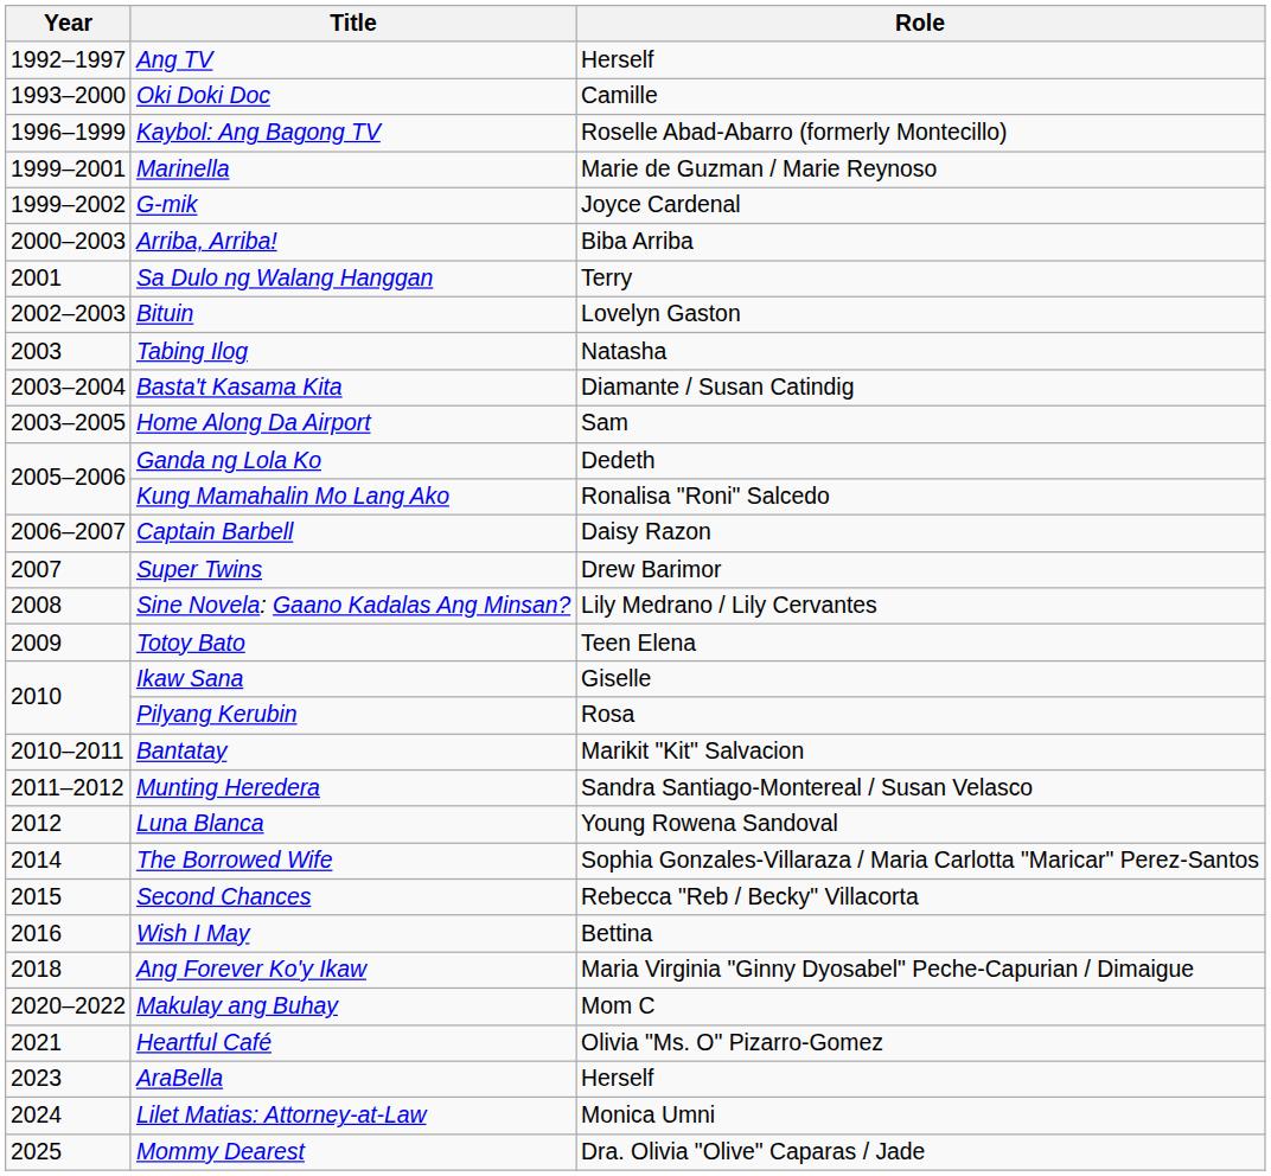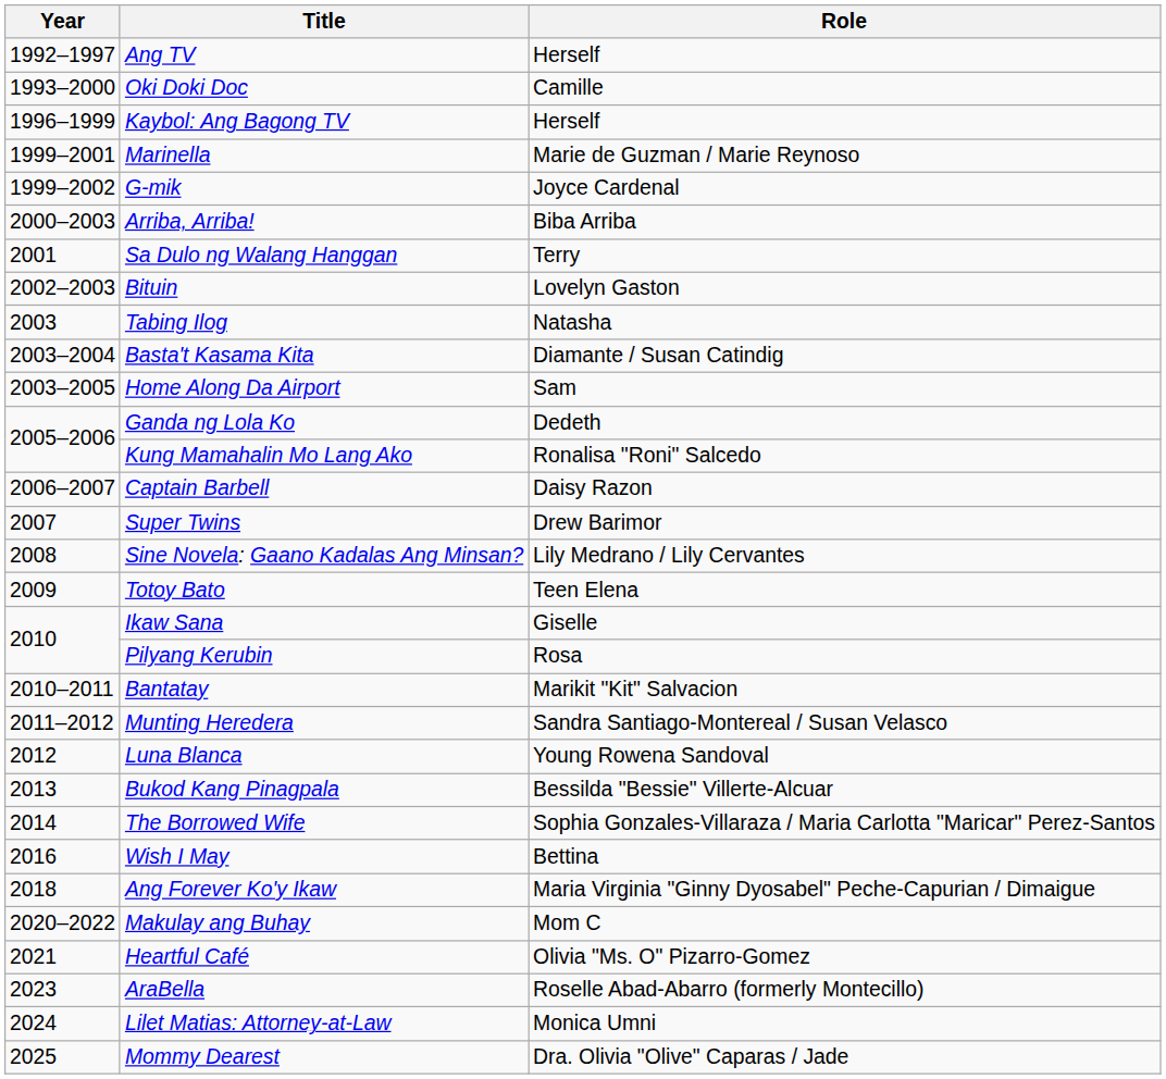 <table class="wikitable sortable">
 <tr>
 <th>Year</th>
 <th>Title</th>
 <th>Role</th>
 </tr>
 <tr>
 <td>1992–1997</td>
 <td><em><a href='#'>Ang TV</a></em></td>
 <td>Herself</td>
 </tr>
 <tr>
 <td>1993–2000</td>
 <td><em><a href='#'>Oki Doki Doc</a></em></td>
 <td>Camille</td>
 </tr>
 <tr>
 <td>1996–1999</td>
 <td><em><a href='#'>Kaybol: Ang Bagong TV</a></em></td>
-<td>Roselle Abad-Abarro (formerly Montecillo)</td>
+<td>Herself</td>
 </tr>
 <tr>
 <td>1999–2001</td>
 <td><em><a href='#'>Marinella</a></em></td>
 <td>Marie de Guzman / Marie Reynoso</td>
 </tr>
 <tr>
 <td>1999–2002</td>
 <td><em><a href='#'>G-mik</a></em></td>
 <td>Joyce Cardenal</td>
 </tr>
 <tr>
 <td>2000–2003</td>
 <td><em><a href='#'>Arriba, Arriba!</a></em></td>
 <td>Biba Arriba</td>
 </tr>
 <tr>
 <td>2001</td>
 <td><em><a href='#'>Sa Dulo ng Walang Hanggan</a></em></td>
 <td>Terry</td>
 </tr>
 <tr>
 <td>2002–2003</td>
 <td><em><a href='#'>Bituin</a></em></td>
 <td>Lovelyn Gaston</td>
 </tr>
 <tr>
 <td>2003</td>
 <td><em><a href='#'>Tabing Ilog</a></em></td>
 <td>Natasha</td>
 </tr>
 <tr>
 <td>2003–2004</td>
 <td><em><a href='#'>Basta't Kasama Kita</a></em></td>
 <td>Diamante / Susan Catindig</td>
 </tr>
 <tr>
 <td>2003–2005</td>
 <td><em><a href='#'>Home Along Da Airport</a></em></td>
 <td>Sam</td>
 </tr>
 <tr>
 <td rowspan="2">2005–2006</td>
 <td><em><a href='#'>Ganda ng Lola Ko</a></em></td>
 <td>Dedeth</td>
 </tr>
 <tr>
 <td><em><a href='#'>Kung Mamahalin Mo Lang Ako</a></em></td>
 <td>Ronalisa "Roni" Salcedo</td>
 </tr>
 <tr>
 <td>2006–2007</td>
 <td><em><a href='#'>Captain Barbell</a></em></td>
 <td>Daisy Razon</td>
 </tr>
 <tr>
 <td>2007</td>
 <td><em><a href='#'>Super Twins</a></em></td>
 <td>Drew Barimor</td>
 </tr>
 <tr>
 <td>2008</td>
 <td><em><a href='#'>Sine Novela</a>: <a href='#'>Gaano Kadalas Ang Minsan?</a></em></td>
 <td>Lily Medrano / Lily Cervantes</td>
 </tr>
 <tr>
 <td>2009</td>
 <td><em><a href='#'>Totoy Bato</a></em></td>
 <td>Teen Elena</td>
 </tr>
 <tr>
 <td rowspan="2">2010</td>
 <td><em><a href='#'>Ikaw Sana</a></em></td>
 <td>Giselle</td>
 </tr>
 <tr>
 <td><em><a href='#'>Pilyang Kerubin</a></em></td>
 <td>Rosa</td>
 </tr>
 <tr>
 <td>2010–2011</td>
 <td><em><a href='#'>Bantatay</a></em></td>
 <td>Marikit "Kit" Salvacion</td>
 </tr>
 <tr>
 <td>2011–2012</td>
 <td><em><a href='#'>Munting Heredera</a></em></td>
 <td>Sandra Santiago-Montereal / Susan Velasco</td>
 </tr>
 <tr>
 <td>2012</td>
 <td><em><a href='#'>Luna Blanca</a></em></td>
 <td>Young Rowena Sandoval</td>
 </tr>
 <tr>
+<td>2013</td>
+<td><em><a href='#'>Bukod Kang Pinagpala</a></em></td>
+<td>Bessilda "Bessie" Villerte-Alcuar</td>
+</tr>
+<tr>
 <td>2014</td>
 <td><em><a href='#'>The Borrowed Wife</a></em></td>
 <td>Sophia Gonzales-Villaraza / Maria Carlotta "Maricar" Perez-Santos</td>
-</tr>
-<tr>
-<td>2015</td>
-<td><em><a href='#'>Second Chances</a></em></td>
-<td>Rebecca "Reb / Becky" Villacorta</td>
 </tr>
 <tr>
 <td>2016</td>
 <td><em><a href='#'>Wish I May</a></em></td>
 <td>Bettina</td>
 </tr>
 <tr>
 <td>2018</td>
 <td><em><a href='#'>Ang Forever Ko'y Ikaw</a></em></td>
 <td>Maria Virginia "Ginny Dyosabel" Peche-Capurian / Dimaigue</td>
 </tr>
 <tr>
 <td>2020–2022</td>
 <td><em><a href='#'>Makulay ang Buhay</a></em></td>
 <td>Mom C</td>
 </tr>
 <tr>
 <td>2021</td>
 <td><em><a href='#'>Heartful Café</a></em></td>
 <td>Olivia "Ms. O" Pizarro-Gomez</td>
 </tr>
 <tr>
 <td>2023</td>
 <td><em><a href='#'>AraBella</a></em></td>
-<td>Herself</td>
+<td>Roselle Abad-Abarro (formerly Montecillo)</td>
 </tr>
 <tr>
 <td>2024</td>
 <td><em><a href='#'>Lilet Matias: Attorney-at-Law</a></em></td>
 <td>Monica Umni</td>
 </tr>
 <tr>
 <td>2025</td>
 <td><em><a href='#'>Mommy Dearest</a></em></td>
 <td>Dra. Olivia "Olive" Caparas / Jade</td>
 </tr>
 </table>
